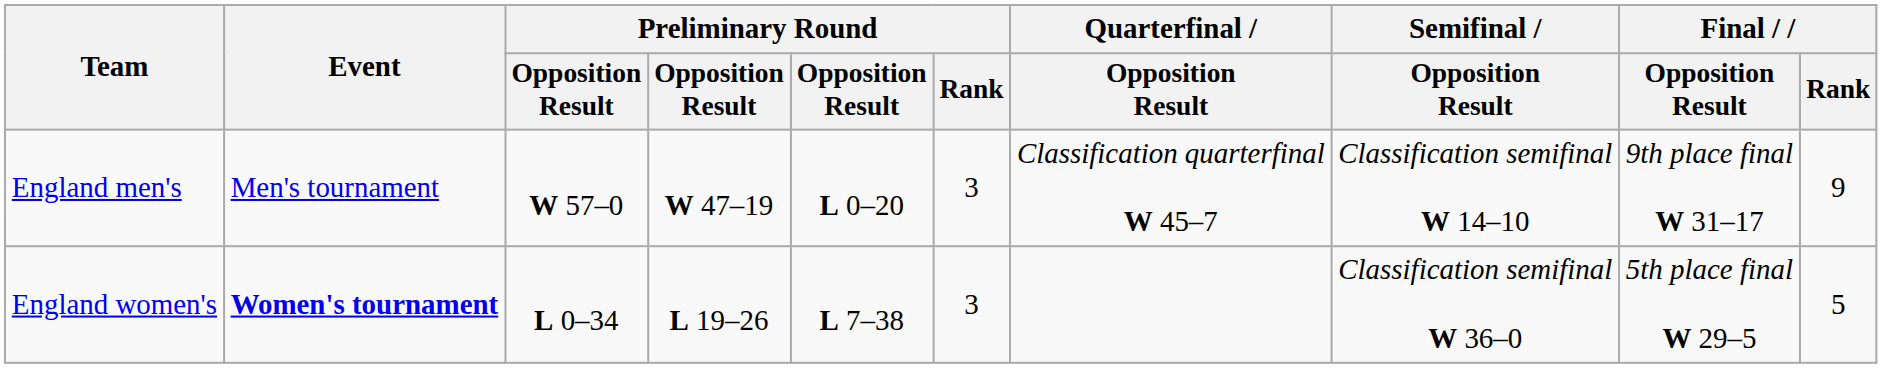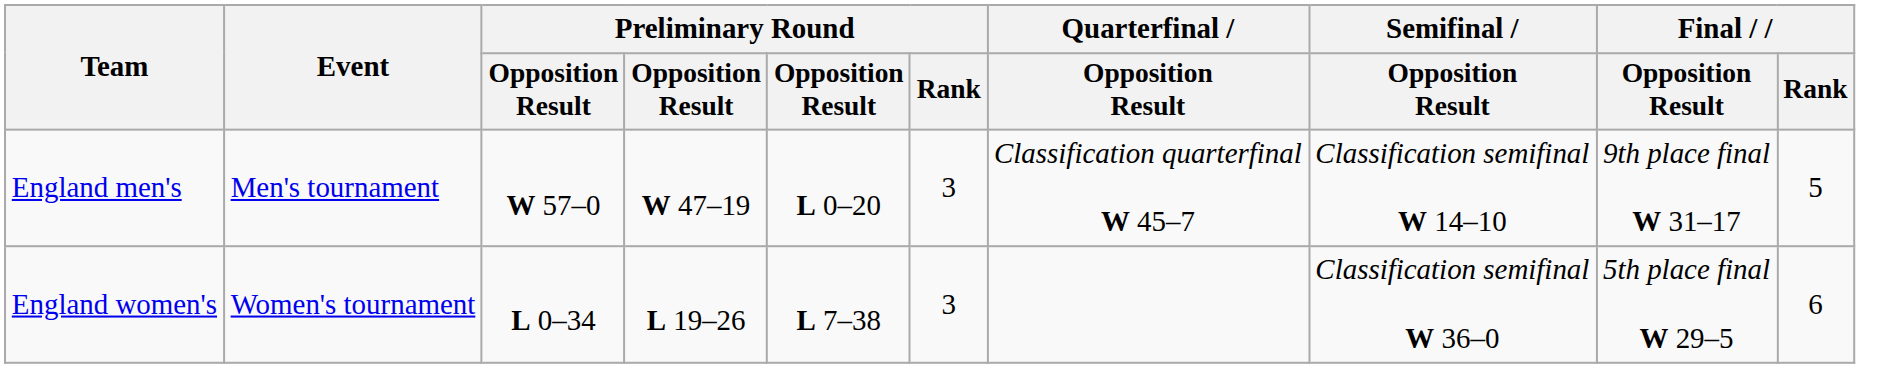 <table class=wikitable style=font-size:90%;text-align:center>
 <tr>
 <th rowspan=2>Team</th>
 <th rowspan=2>Event</th>
 <th colspan=4>Preliminary Round</th>
 <th>Quarterfinal / </th>
 <th>Semifinal / </th>
 <th colspan=2>Final /  / </th>
 </tr>
 <tr style=font-size:95%>
 <th>Opposition<br>Result</th>
 <th>Opposition<br>Result</th>
 <th>Opposition<br>Result</th>
 <th>Rank</th>
 <th>Opposition<br>Result</th>
 <th>Opposition<br>Result</th>
 <th>Opposition<br>Result</th>
 <th>Rank</th>
 </tr>
 <tr>
 <td align=left><a href='#'>England men's</a></td>
 <td align=left><a href='#'>Men's tournament</a></td>
 <td><br><strong>W</strong> 57–0</td>
 <td><br><strong>W</strong> 47–19</td>
 <td><br><strong>L</strong> 0–20</td>
 <td>3</td>
 <td><em>Classification quarterfinal</em><br><br><strong>W</strong> 45–7</td>
 <td><em>Classification semifinal</em><br><br><strong>W</strong> 14–10</td>
 <td><em>9th place final</em><br><br><strong>W</strong> 31–17</td>
-<td>9</td>
+<td>5</td>
 </tr>
 <tr>
 <td align=left><a href='#'>England women's</a></td>
-<td align=left><strong><a href='#'>Women's tournament</a></strong></td>
+<td align=left><a href='#'>Women's tournament</a></td>
 <td><br><strong>L</strong> 0–34</td>
 <td><br><strong>L</strong> 19–26</td>
 <td><br><strong>L</strong> 7–38</td>
 <td>3</td>
 <td></td>
 <td><em>Classification semifinal</em><br><br><strong>W</strong> 36–0</td>
 <td><em>5th place final</em><br><br><strong>W</strong> 29–5</td>
-<td>5</td>
+<td>6</td>
 </tr>
 </table>
